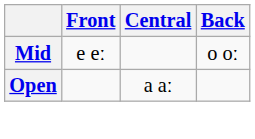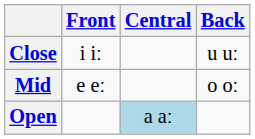 <table class="wikitable" style="text-align:center">
 <tr>
 <th></th>
 <th><a href='#'>Front</a></th>
 <th><a href='#'>Central</a></th>
 <th><a href='#'>Back</a></th>
+</tr>
+<tr align="center">
+<th><a href='#'>Close</a></th>
+<td>i iː</td>
+<td></td>
+<td>u uː</td>
 </tr>
 <tr>
 <th><a href='#'>Mid</a></th>
 <td>e eː</td>
 <td></td>
 <td>o oː</td>
 </tr>
 <tr align="center">
 <th><a href='#'>Open</a></th>
 <td></td>
-<td>a aː</td>
+<td style="background: lightblue;">a aː</td>
 <td></td>
 </tr>
 </table>
